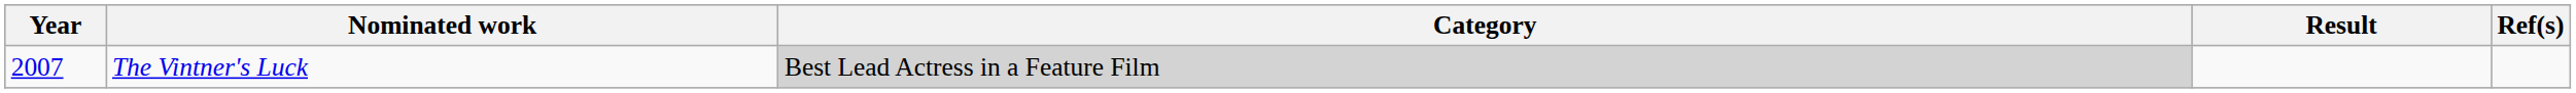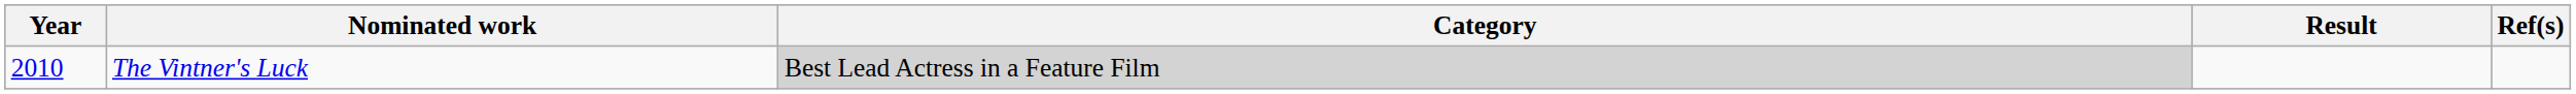 <table class="wikitable">
 <tr>
 <th width=4%>Year</th>
 <th width=27%>Nominated work</th>
 <th width=57%>Category</th>
 <th width=12%>Result</th>
 <th width=4%>Ref(s)</th>
 </tr>
 <tr>
-<td><a href='#'>2007</a></td>
+<td><a href='#'>2010</a></td>
 <td><em><a href='#'>The Vintner's Luck</a></em></td>
 <td style="background: lightgrey;">Best Lead Actress in a Feature Film</td>
 <td></td>
 <td></td>
 </tr>
 </table>
